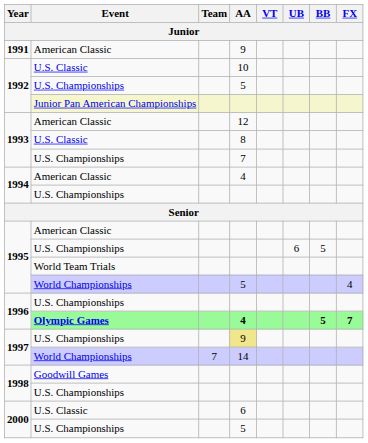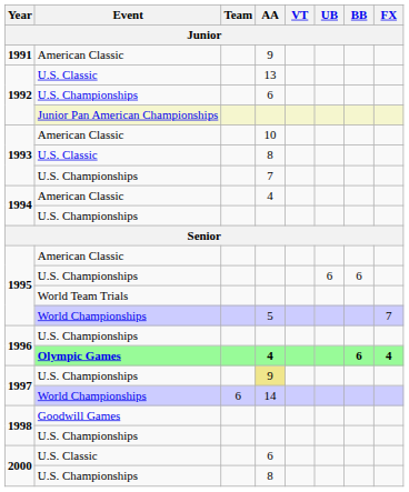 <table class="wikitable" style="text-align:center; font-size:95%;">
 <tr>
 <th align=center>Year</th>
 <th align=center>Event</th>
 <th style="width:30px;">Team</th>
 <th style="width:30px;">AA</th>
 <th style="width:30px;"><a href='#'>VT</a></th>
 <th style="width:30px;"><a href='#'>UB</a></th>
 <th style="width:30px;"><a href='#'>BB</a></th>
 <th style="width:30px;"><a href='#'>FX</a></th>
 </tr>
 <tr>
 <th colspan="8"><strong>Junior</strong></th>
 </tr>
 <tr>
 <td rowspan="1"><strong>1991</strong></td>
 <td align=left>American Classic</td>
 <td></td>
 <td>9</td>
 <td></td>
 <td></td>
 <td></td>
 <td></td>
 </tr>
 <tr>
 <td rowspan="3"><strong>1992</strong></td>
 <td align=left><a href='#'>U.S. Classic</a></td>
 <td></td>
-<td>10</td>
+<td>13</td>
 <td></td>
 <td></td>
 <td></td>
 <td></td>
 </tr>
 <tr>
 <td align=left><a href='#'>U.S. Championships</a></td>
 <td></td>
-<td>5</td>
+<td>6</td>
 <td></td>
 <td></td>
 <td></td>
 <td></td>
 </tr>
 <tr bgcolor=#F5F6CE>
 <td align=left><a href='#'>Junior Pan American Championships</a></td>
 <td></td>
 <td></td>
 <td></td>
 <td></td>
 <td></td>
 <td></td>
 </tr>
 <tr>
 <td rowspan="3"><strong>1993</strong></td>
 <td align=left>American Classic</td>
 <td></td>
-<td>12</td>
+<td>10</td>
 <td></td>
 <td></td>
 <td></td>
 <td></td>
 </tr>
 <tr>
 <td align=left><a href='#'>U.S. Classic</a></td>
 <td></td>
 <td>8</td>
 <td></td>
 <td></td>
 <td></td>
 <td></td>
 </tr>
 <tr>
 <td align=left>U.S. Championships</td>
 <td></td>
 <td>7</td>
 <td></td>
 <td></td>
 <td></td>
 <td></td>
 </tr>
 <tr>
 <td rowspan="2"><strong>1994</strong></td>
 <td align=left>American Classic</td>
 <td></td>
 <td>4</td>
 <td></td>
 <td></td>
 <td></td>
 <td></td>
 </tr>
 <tr>
 <td align=left>U.S. Championships</td>
 <td></td>
 <td></td>
 <td></td>
 <td></td>
 <td></td>
 <td></td>
 </tr>
 <tr>
 <th colspan="8"><strong>Senior</strong></th>
 </tr>
 <tr>
 <td rowspan="4"><strong>1995</strong></td>
 <td align=left>American Classic</td>
 <td></td>
 <td></td>
 <td></td>
 <td></td>
 <td></td>
 <td></td>
 </tr>
 <tr>
 <td align=left>U.S. Championships</td>
 <td></td>
 <td></td>
 <td></td>
 <td>6</td>
-<td>5</td>
+<td>6</td>
 <td></td>
 </tr>
 <tr>
 <td align=left>World Team Trials</td>
 <td></td>
 <td></td>
 <td></td>
 <td></td>
 <td></td>
 <td></td>
 </tr>
 <tr bgcolor=#CCCCFF>
 <td align=left><a href='#'>World Championships</a></td>
 <td></td>
 <td>5</td>
 <td></td>
 <td></td>
 <td></td>
-<td>4</td>
+<td>7</td>
 </tr>
 <tr>
 <td rowspan="2"><strong>1996</strong></td>
 <td align=left>U.S. Championships</td>
 <td></td>
 <td></td>
 <td></td>
 <td></td>
 <td></td>
 <td></td>
 </tr>
 <tr bgcolor=98FB98>
 <td align=left><strong><a href='#'>Olympic Games</a></strong></td>
 <td><strong></strong></td>
 <td><strong>4</strong></td>
 <td></td>
 <td></td>
-<td><strong>5</strong></td>
-<td><strong>7</strong></td>
+<td><strong>6</strong></td>
+<td><strong>4</strong></td>
 </tr>
 <tr>
 <td rowspan="2"><strong>1997</strong></td>
 <td align=left>U.S. Championships</td>
 <td></td>
 <td style="background: khaki;">9</td>
 <td></td>
 <td></td>
 <td></td>
 <td></td>
 </tr>
 <tr bgcolor=#CCCCFF>
 <td align=left><a href='#'>World Championships</a></td>
-<td>7</td>
+<td>6</td>
 <td>14</td>
 <td></td>
 <td></td>
 <td></td>
 <td></td>
 </tr>
 <tr>
 <td rowspan="2"><strong>1998</strong></td>
 <td align=left><a href='#'>Goodwill Games</a></td>
 <td></td>
 <td></td>
 <td></td>
 <td></td>
 <td></td>
 <td></td>
 </tr>
 <tr>
 <td align=left>U.S. Championships</td>
 <td></td>
 <td></td>
 <td></td>
 <td></td>
 <td></td>
 <td></td>
 </tr>
 <tr>
 <td rowspan="2"><strong>2000</strong></td>
 <td align=left>U.S. Classic</td>
 <td></td>
 <td>6</td>
 <td></td>
 <td></td>
 <td></td>
 <td></td>
 </tr>
 <tr>
 <td align=left>U.S. Championships</td>
 <td></td>
-<td>5</td>
+<td>8</td>
 <td></td>
 <td></td>
 <td></td>
 <td></td>
 </tr>
 </table>
